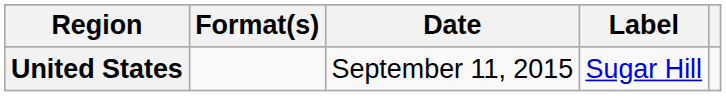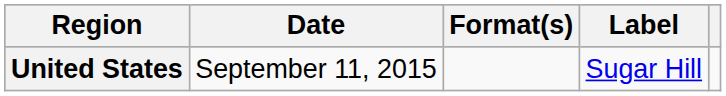 <table class="wikitable plainrowheaders">
 <tr>
 <th scope="col">Region</th>
+<th scope="col">Date</th>
 <th scope="col">Format(s)</th>
-<th scope="col">Date</th>
 <th scope="col">Label</th>
 <th scope="col"></th>
 </tr>
 <tr>
 <th scope="row">United States</th>
+<td>September 11, 2015</td>
 <td></td>
-<td>September 11, 2015</td>
 <td><a href='#'>Sugar Hill</a></td>
 <td style="text-align:center;"></td>
 </tr>
 </table>
